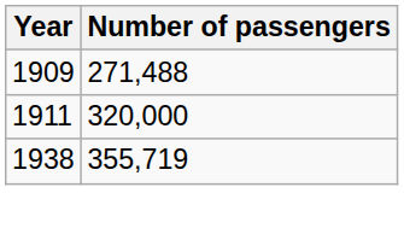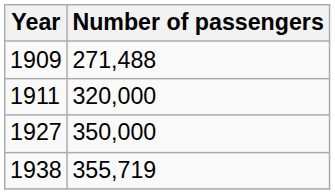 <table class="wikitable">
 <tr>
 <th>Year</th>
 <th>Number of passengers</th>
 </tr>
 <tr>
 <td>1909</td>
 <td>271,488</td>
 </tr>
 <tr>
 <td>1911</td>
 <td>320,000</td>
 </tr>
 <tr>
+<td>1927</td>
+<td>350,000</td>
+</tr>
+<tr>
 <td>1938</td>
 <td>355,719</td>
 </tr>
 </table>
